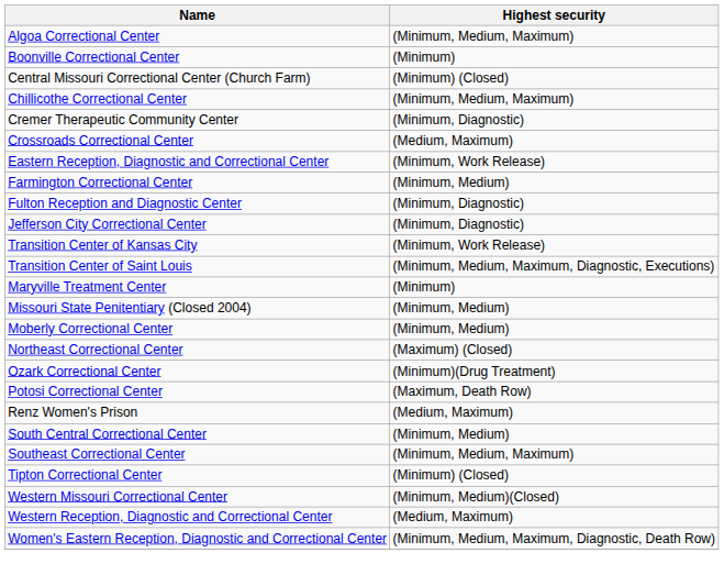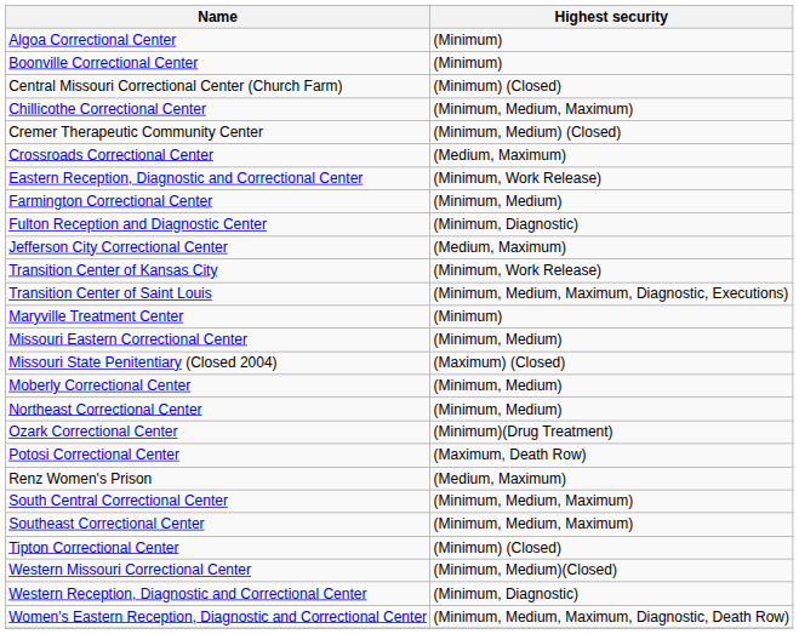 <table class="wikitable sortable">
 <tr>
 <th>Name</th>
 <th>Highest security</th>
 </tr>
 <tr>
 <td><a href='#'>Algoa Correctional Center</a></td>
-<td>(Minimum, Medium, Maximum)</td>
+<td>(Minimum)</td>
 </tr>
 <tr>
 <td><a href='#'>Boonville Correctional Center</a></td>
 <td>(Minimum)</td>
 </tr>
 <tr>
 <td>Central Missouri Correctional Center (Church Farm)</td>
 <td>(Minimum) (Closed)</td>
 </tr>
 <tr>
 <td><a href='#'>Chillicothe Correctional Center</a></td>
 <td>(Minimum, Medium, Maximum)</td>
 </tr>
 <tr>
 <td>Cremer Therapeutic Community Center</td>
-<td>(Minimum, Diagnostic)</td>
+<td>(Minimum, Medium) (Closed)</td>
 </tr>
 <tr>
 <td><a href='#'>Crossroads Correctional Center</a></td>
 <td>(Medium, Maximum)</td>
 </tr>
 <tr>
 <td><a href='#'>Eastern Reception, Diagnostic and Correctional Center </a></td>
 <td>(Minimum, Work Release)</td>
 </tr>
 <tr>
 <td><a href='#'>Farmington Correctional Center</a></td>
 <td>(Minimum, Medium)</td>
 </tr>
 <tr>
 <td><a href='#'>Fulton Reception and Diagnostic Center</a></td>
 <td>(Minimum, Diagnostic)</td>
 </tr>
 <tr>
 <td><a href='#'>Jefferson City Correctional Center </a></td>
-<td>(Minimum, Diagnostic)</td>
+<td>(Medium, Maximum)</td>
 </tr>
 <tr>
 <td><a href='#'>Transition Center of Kansas City</a></td>
 <td>(Minimum, Work Release)</td>
 </tr>
 <tr>
 <td><a href='#'>Transition Center of Saint Louis</a></td>
 <td>(Minimum, Medium, Maximum, Diagnostic, Executions)</td>
 </tr>
 <tr>
 <td><a href='#'>Maryville Treatment Center</a></td>
 <td>(Minimum)</td>
 </tr>
 <tr>
+<td><a href='#'>Missouri Eastern Correctional Center</a></td>
+<td>(Minimum, Medium)</td>
+</tr>
+<tr>
 <td><a href='#'>Missouri State Penitentiary</a> (Closed 2004)</td>
-<td>(Minimum, Medium)</td>
+<td>(Maximum) (Closed)</td>
 </tr>
 <tr>
 <td><a href='#'>Moberly Correctional Center</a></td>
 <td>(Minimum, Medium)</td>
 </tr>
 <tr>
 <td><a href='#'>Northeast Correctional Center</a></td>
-<td>(Maximum) (Closed)</td>
+<td>(Minimum, Medium)</td>
 </tr>
 <tr>
 <td><a href='#'>Ozark Correctional Center</a></td>
 <td>(Minimum)(Drug Treatment)</td>
 </tr>
 <tr>
 <td><a href='#'>Potosi Correctional Center</a></td>
 <td>(Maximum, Death Row)</td>
 </tr>
 <tr>
 <td>Renz Women's Prison</td>
 <td>(Medium, Maximum)</td>
 </tr>
 <tr>
 <td><a href='#'>South Central Correctional Center</a></td>
-<td>(Minimum, Medium)</td>
+<td>(Minimum, Medium, Maximum)</td>
 </tr>
 <tr>
 <td><a href='#'>Southeast Correctional Center</a></td>
 <td>(Minimum, Medium, Maximum)</td>
 </tr>
 <tr>
 <td><a href='#'>Tipton Correctional Center</a></td>
 <td>(Minimum) (Closed)</td>
 </tr>
 <tr>
 <td><a href='#'>Western Missouri Correctional Center</a></td>
 <td>(Minimum, Medium)(Closed)</td>
 </tr>
 <tr>
 <td><a href='#'>Western Reception, Diagnostic and Correctional Center </a></td>
-<td>(Medium, Maximum)</td>
+<td>(Minimum, Diagnostic)</td>
 </tr>
 <tr>
 <td><a href='#'>Women's Eastern Reception, Diagnostic and Correctional Center</a></td>
 <td>(Minimum, Medium, Maximum, Diagnostic, Death Row)</td>
 </tr>
 <tr>
 </tr>
 </table>
